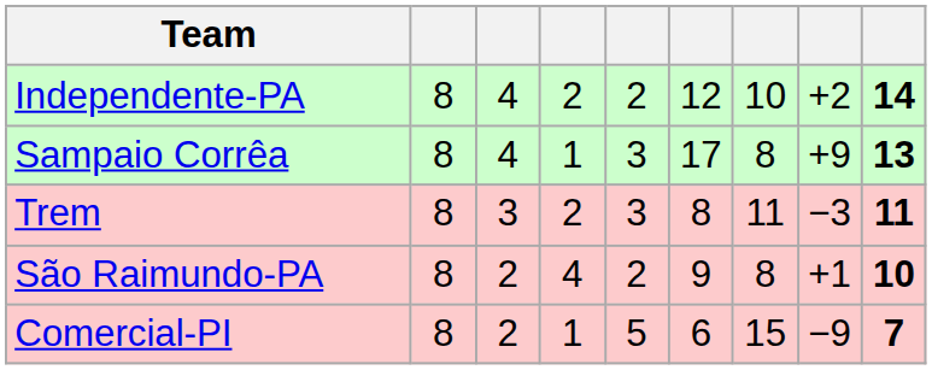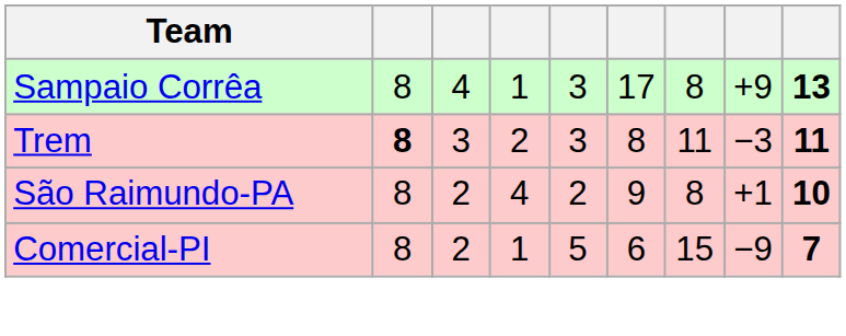 <table class="wikitable" style="text-align: center;">
 <tr>
 <th width=165>Team</th>
 <th width=20></th>
 <th width=20></th>
 <th width=20></th>
 <th width=20></th>
 <th width=20></th>
 <th width=20></th>
 <th width=20></th>
 <th width=20></th>
-</tr>
-<tr bgcolor=#ccffcc>
-<td align=left> <a href='#'>Independente-PA</a></td>
-<td>8</td>
-<td>4</td>
-<td>2</td>
-<td>2</td>
-<td>12</td>
-<td>10</td>
-<td>+2</td>
-<td><strong>14 </strong></td>
 </tr>
 <tr bgcolor=#ccffcc>
 <td align=left> <a href='#'>Sampaio Corrêa</a></td>
 <td>8</td>
 <td>4</td>
 <td>1</td>
 <td>3</td>
 <td>17</td>
 <td>8</td>
 <td>+9</td>
 <td><strong>13</strong></td>
 </tr>
 <tr bgcolor=#FDCBCC>
 <td align=left> <a href='#'>Trem</a></td>
-<td>8</td>
+<td><strong>8</strong></td>
 <td>3</td>
 <td>2</td>
 <td>3</td>
 <td>8</td>
 <td>11</td>
 <td>−3</td>
 <td><strong>11 </strong></td>
 </tr>
 <tr bgcolor=#FDCBCC>
 <td align=left> <a href='#'>São Raimundo-PA</a></td>
 <td>8</td>
 <td>2</td>
 <td>4</td>
 <td>2</td>
 <td>9</td>
 <td>8</td>
 <td>+1</td>
 <td><strong>10 </strong></td>
 </tr>
 <tr bgcolor=#FDCBCC>
 <td align=left> <a href='#'>Comercial-PI</a></td>
 <td>8</td>
 <td>2</td>
 <td>1</td>
 <td>5</td>
 <td>6</td>
 <td>15</td>
 <td>−9</td>
 <td><strong>7 </strong></td>
 </tr>
 </table>
